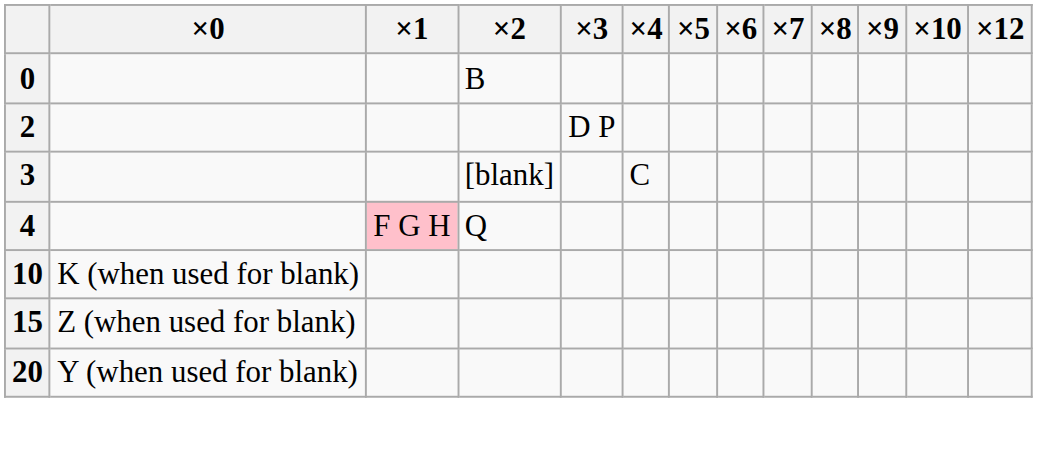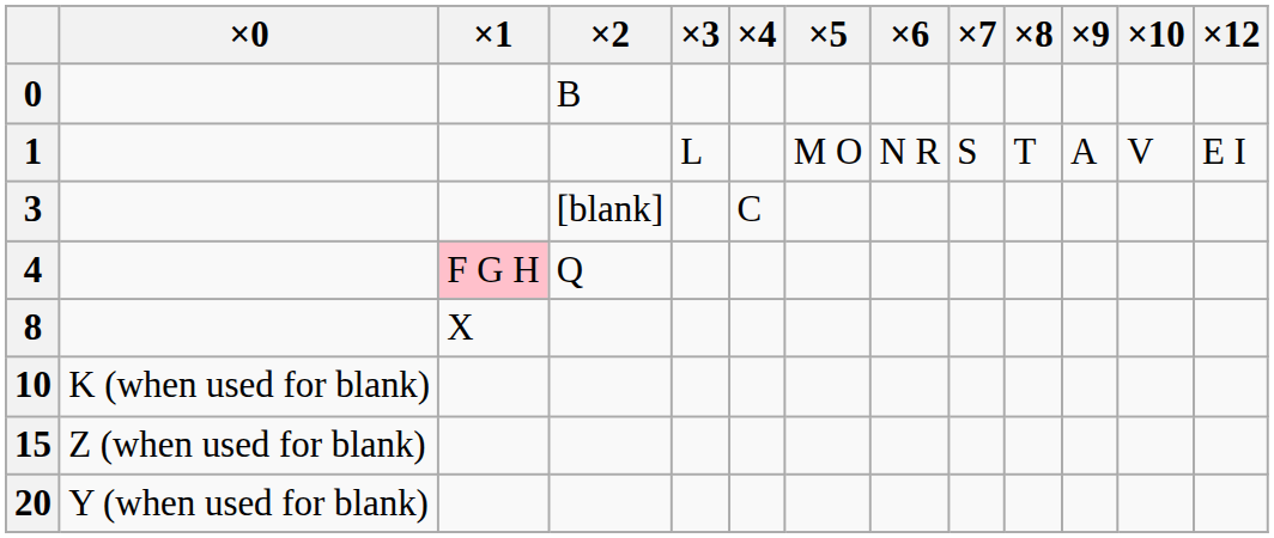 <table class="wikitable floatright">
 <tr>
 <th></th>
 <th>×0</th>
 <th>×1</th>
 <th>×2</th>
 <th>×3</th>
 <th>×4</th>
 <th>×5</th>
 <th>×6</th>
 <th>×7</th>
 <th>×8</th>
 <th>×9</th>
 <th>×10</th>
 <th>×12</th>
 </tr>
 <tr>
 <th>0</th>
 <td></td>
 <td></td>
 <td>B</td>
 <td></td>
 <td></td>
 <td></td>
 <td></td>
 <td></td>
 <td></td>
 <td></td>
 <td></td>
 <td></td>
 </tr>
 <tr>
-<th>2</th>
+<th>1</th>
 <td></td>
 <td></td>
 <td></td>
-<td>D P</td>
+<td>L</td>
 <td></td>
-<td></td>
-<td></td>
-<td></td>
-<td></td>
-<td></td>
-<td></td>
-<td></td>
+<td>M O</td>
+<td>N R</td>
+<td>S</td>
+<td>T</td>
+<td>A</td>
+<td>V</td>
+<td>E I</td>
 </tr>
 <tr>
 <th>3</th>
 <td></td>
 <td></td>
 <td>[blank]</td>
 <td></td>
 <td>C</td>
 <td></td>
 <td></td>
 <td></td>
 <td></td>
 <td></td>
 <td></td>
 <td></td>
 </tr>
 <tr>
 <th>4</th>
 <td></td>
 <td style="background: pink;">F G H</td>
 <td>Q</td>
+<td></td>
+<td></td>
+<td></td>
+<td></td>
+<td></td>
+<td></td>
+<td></td>
+<td></td>
+<td></td>
+</tr>
+<tr>
+<th>8</th>
+<td></td>
+<td>X</td>
+<td></td>
 <td></td>
 <td></td>
 <td></td>
 <td></td>
 <td></td>
 <td></td>
 <td></td>
 <td></td>
 <td></td>
 </tr>
 <tr>
 <th>10</th>
 <td>K (when used for blank)</td>
 <td></td>
 <td></td>
 <td></td>
 <td></td>
 <td></td>
 <td></td>
 <td></td>
 <td></td>
 <td></td>
 <td></td>
 <td></td>
 </tr>
 <tr>
 <th>15</th>
 <td>Z (when used for blank)</td>
 <td></td>
 <td></td>
 <td></td>
 <td></td>
 <td></td>
 <td></td>
 <td></td>
 <td></td>
 <td></td>
 <td></td>
 <td></td>
 </tr>
 <tr>
 <th>20</th>
 <td>Y (when used for blank)</td>
 <td></td>
 <td></td>
 <td></td>
 <td></td>
 <td></td>
 <td></td>
 <td></td>
 <td></td>
 <td></td>
 <td></td>
 <td></td>
 </tr>
 </table>
